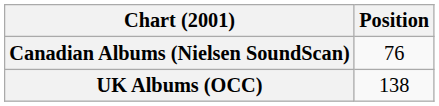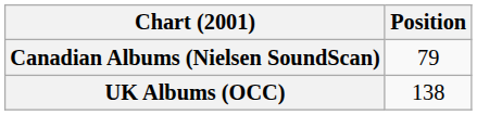 <table class="wikitable plainrowheaders" style="text-align:center">
 <tr>
 <th scope="col">Chart (2001)</th>
 <th scope="col">Position</th>
 </tr>
 <tr>
 <th scope="row">Canadian Albums (Nielsen SoundScan)</th>
-<td>76</td>
+<td>79</td>
 </tr>
 <tr>
 <th scope="row">UK Albums (OCC)</th>
 <td>138</td>
 </tr>
 </table>
